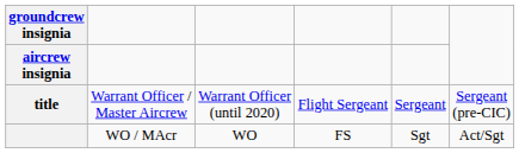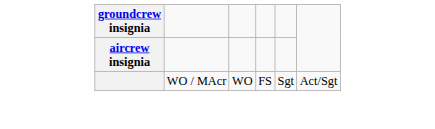 <table class=wikitable style="margin:1em auto">
 <tr align=center>
 <th><a href='#'>groundcrew</a><br>insignia</th>
 <td></td>
 <td></td>
 <td></td>
 <td></td>
 <td rowspan=2></td>
 </tr>
 <tr align=center>
 <th><a href='#'>aircrew</a><br>insignia</th>
 <td></td>
 <td></td>
 <td></td>
 <td></td>
 </tr>
 <tr align=center>
-<th>title<br></th>
-<td><a href='#'>Warrant Officer</a> /<br><a href='#'>Master Aircrew</a></td>
-<td><a href='#'>Warrant Officer</a><br>(until 2020)</td>
-<td><a href='#'>Flight Sergeant</a></td>
-<td><a href='#'>Sergeant</a></td>
-<td><a href='#'>Sergeant</a><br>(pre-CIC)</td>
-</tr>
-<tr align=center>
 <th></th>
 <td>WO / MAcr</td>
 <td>WO</td>
 <td>FS</td>
 <td>Sgt</td>
 <td>Act/Sgt</td>
 </tr>
 </table>
